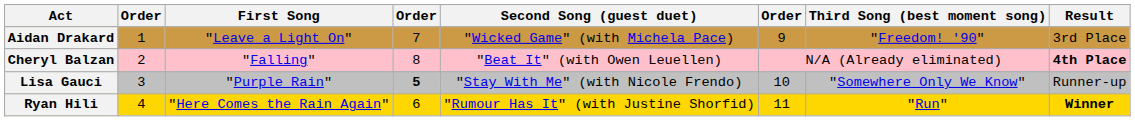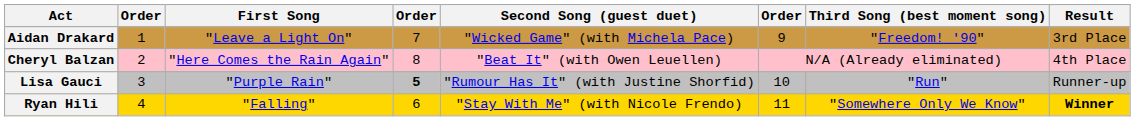 <table class="wikitable plainrowheaders" style="text-align:center;">
 <tr>
 <th>Act</th>
 <th>Order</th>
 <th>First Song</th>
 <th>Order</th>
 <th>Second Song (guest duet)</th>
 <th>Order</th>
 <th>Third Song (best moment song)</th>
 <th>Result</th>
 </tr>
 <tr style="background:#c94">
 <th scope="row">Aidan Drakard</th>
 <td>1</td>
 <td>"<a href='#'>Leave a Light On</a>"</td>
 <td>7</td>
 <td>"<a href='#'>Wicked Game</a>" (with <a href='#'>Michela Pace</a>)</td>
 <td>9</td>
 <td>"<a href='#'>Freedom! '90</a>"</td>
 <td>3rd Place</td>
 </tr>
 <tr style="background:pink">
 <th scope="row">Cheryl Balzan</th>
 <td>2</td>
-<td>"<a href='#'>Falling</a>"</td>
+<td>"<a href='#'>Here Comes the Rain Again</a>"</td>
 <td>8</td>
 <td>"<a href='#'>Beat It</a>" (with Owen Leuellen)</td>
 <td colspan="2">N/A (Already eliminated)</td>
-<td><strong>4th Place</strong></td>
+<td>4th Place</td>
 </tr>
 <tr style="background:silver">
 <th scope="row">Lisa Gauci</th>
 <td>3</td>
 <td>"<a href='#'>Purple Rain</a>"</td>
 <td><strong>5</strong></td>
-<td>"<a href='#'>Stay With Me</a>" (with Nicole Frendo)</td>
+<td>"<a href='#'>Rumour Has It</a>" (with Justine Shorfid)</td>
 <td>10</td>
-<td>"<a href='#'>Somewhere Only We Know</a>"</td>
+<td>"<a href='#'>Run</a>"</td>
 <td>Runner-up</td>
 </tr>
 <tr style="background:gold">
 <th scope="row">Ryan Hili</th>
 <td>4</td>
-<td>"<a href='#'>Here Comes the Rain Again</a>"</td>
+<td>"<a href='#'>Falling</a>"</td>
 <td>6</td>
-<td>"<a href='#'>Rumour Has It</a>" (with Justine Shorfid)</td>
+<td>"<a href='#'>Stay With Me</a>" (with Nicole Frendo)</td>
 <td>11</td>
-<td>"<a href='#'>Run</a>"</td>
+<td>"<a href='#'>Somewhere Only We Know</a>"</td>
 <td><strong>Winner</strong></td>
 </tr>
 </table>
